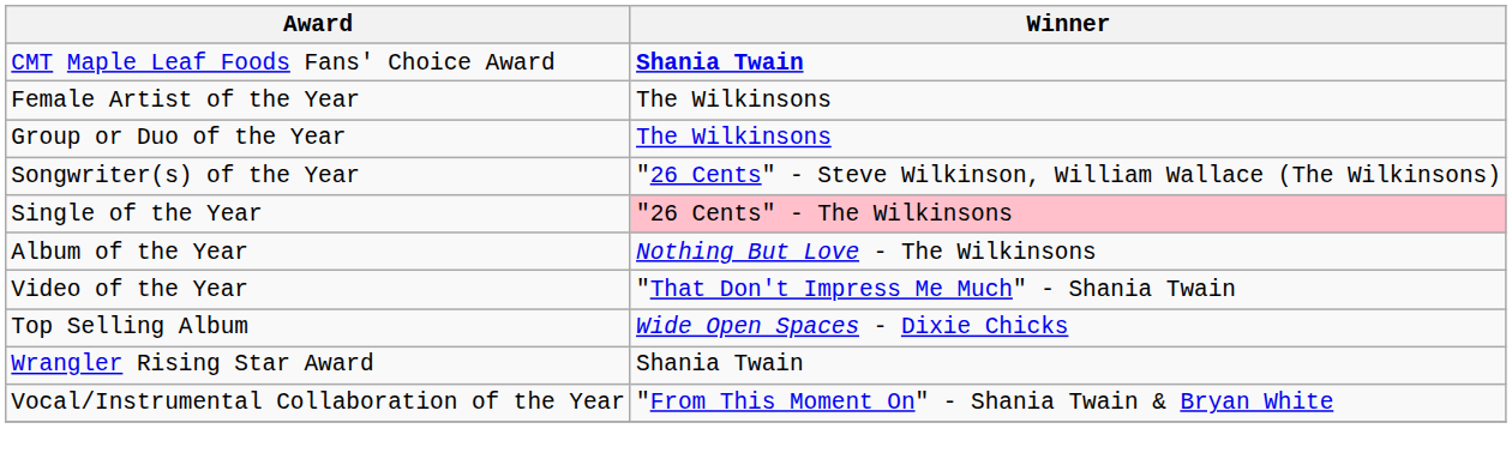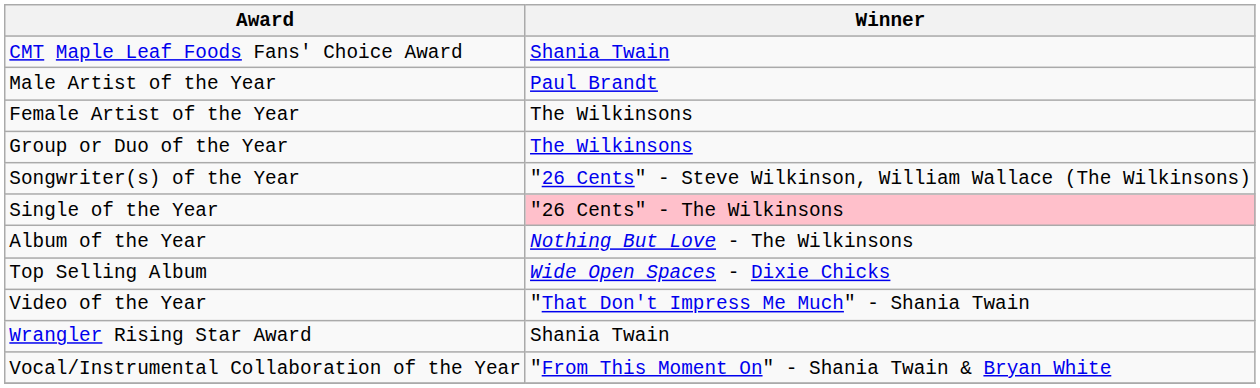 <table class="wikitable">
 <tr>
 <th>Award</th>
 <th>Winner</th>
 </tr>
 <tr>
 <td><a href='#'>CMT</a> <a href='#'>Maple Leaf Foods</a> Fans' Choice Award</td>
-<td><strong><a href='#'>Shania Twain</a></strong></td>
+<td><a href='#'>Shania Twain</a></td>
+</tr>
+<tr>
+<td>Male Artist of the Year</td>
+<td><a href='#'>Paul Brandt</a></td>
 </tr>
 <tr>
 <td>Female Artist of the Year</td>
 <td>The Wilkinsons</td>
 </tr>
 <tr>
 <td>Group or Duo of the Year</td>
 <td><a href='#'>The Wilkinsons</a></td>
 </tr>
 <tr>
 <td>Songwriter(s) of the Year</td>
 <td>"<a href='#'>26 Cents</a>" - Steve Wilkinson, William Wallace (The Wilkinsons)</td>
 </tr>
 <tr>
 <td>Single of the Year</td>
 <td style="background: pink;">"26 Cents" - The Wilkinsons</td>
 </tr>
 <tr>
 <td>Album of the Year</td>
 <td><em><a href='#'>Nothing But Love</a></em> - The Wilkinsons</td>
 </tr>
 <tr>
+<td>Top Selling Album</td>
+<td><em><a href='#'>Wide Open Spaces</a></em> - <a href='#'>Dixie Chicks</a></td>
+</tr>
+<tr>
 <td>Video of the Year</td>
 <td>"<a href='#'>That Don't Impress Me Much</a>" - Shania Twain</td>
-</tr>
-<tr>
-<td>Top Selling Album</td>
-<td><em><a href='#'>Wide Open Spaces</a></em> - <a href='#'>Dixie Chicks</a></td>
 </tr>
 <tr>
 <td><a href='#'>Wrangler</a> Rising Star Award</td>
 <td>Shania Twain</td>
 </tr>
 <tr>
 <td>Vocal/Instrumental Collaboration of the Year</td>
 <td>"<a href='#'>From This Moment On</a>" - Shania Twain & <a href='#'>Bryan White</a></td>
 </tr>
 <tr>
 </tr>
 </table>
